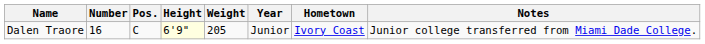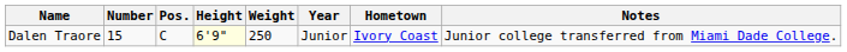 <table class="wikitable sortable" border="1">
 <tr>
 <th>Name</th>
 <th>Number</th>
 <th>Pos.</th>
 <th>Height</th>
 <th>Weight</th>
 <th>Year</th>
 <th>Hometown</th>
 <th class="unsortable">Notes</th>
 </tr>
 <tr>
 <td>Dalen Traore</td>
-<td>16</td>
+<td>15</td>
 <td>C</td>
 <td style="background: lightyellow;">6'9"</td>
-<td>205</td>
+<td>250</td>
 <td>Junior</td>
 <td><a href='#'>Ivory Coast</a></td>
 <td>Junior college transferred from <a href='#'>Miami Dade College</a>.</td>
 </tr>
 </table>
